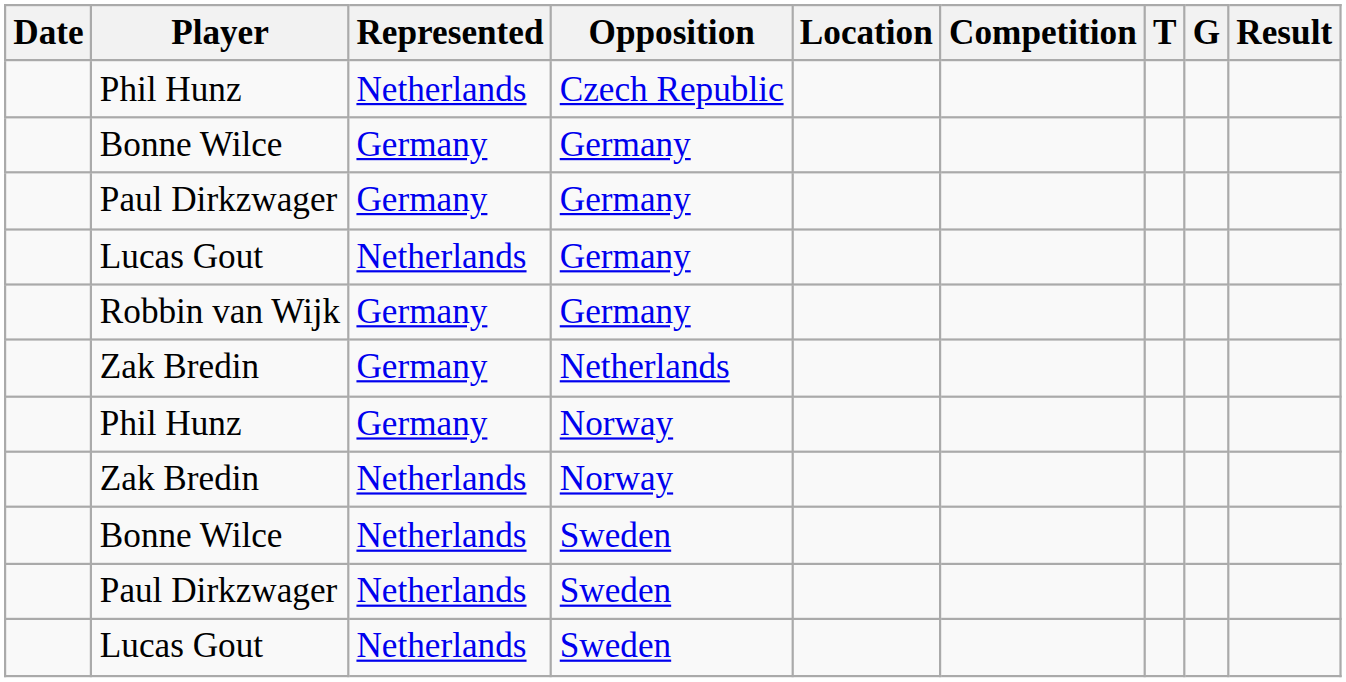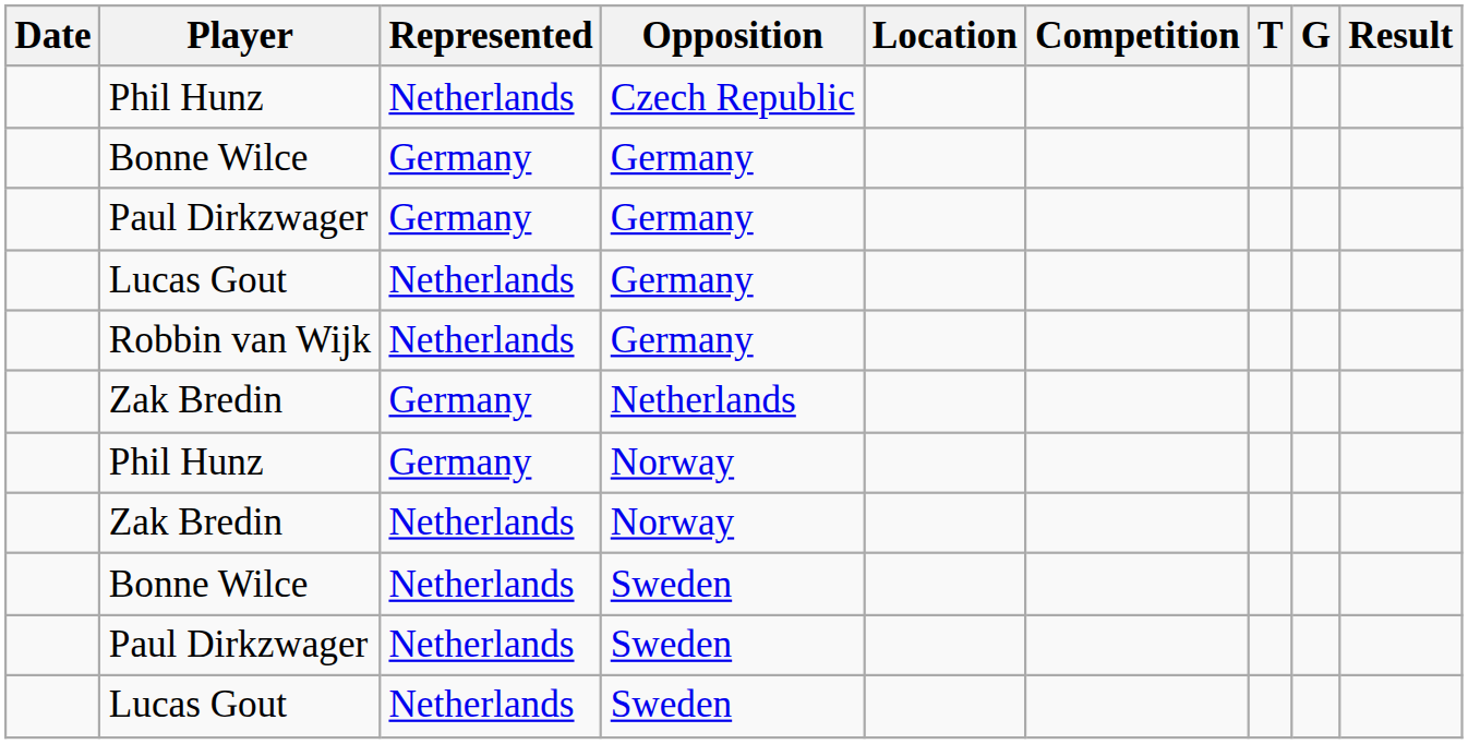 <table class="wikitable">
 <tr>
 <th>Date</th>
 <th>Player</th>
 <th>Represented</th>
 <th>Opposition</th>
 <th>Location</th>
 <th>Competition</th>
 <th>T</th>
 <th>G</th>
 <th>Result</th>
 </tr>
 <tr>
 <td></td>
 <td> Phil Hunz</td>
 <td> <a href='#'>Netherlands</a></td>
 <td> <a href='#'>Czech Republic</a></td>
 <td></td>
 <td></td>
 <td></td>
 <td></td>
 <td></td>
 </tr>
 <tr>
 <td></td>
 <td> Bonne Wilce</td>
 <td> <a href='#'>Germany</a></td>
 <td> <a href='#'>Germany</a></td>
 <td></td>
 <td></td>
 <td></td>
 <td></td>
 <td></td>
 </tr>
 <tr>
 <td></td>
 <td> Paul Dirkzwager</td>
 <td> <a href='#'>Germany</a></td>
 <td> <a href='#'>Germany</a></td>
 <td></td>
 <td></td>
 <td></td>
 <td></td>
 <td></td>
 </tr>
 <tr>
 <td></td>
 <td> Lucas Gout</td>
 <td> <a href='#'>Netherlands</a></td>
 <td> <a href='#'>Germany</a></td>
 <td></td>
 <td></td>
 <td></td>
 <td></td>
 <td></td>
 </tr>
 <tr>
 <td></td>
 <td> Robbin van Wijk</td>
-<td>  <a href='#'>Germany</a></td>
+<td> <a href='#'>Netherlands</a></td>
 <td> <a href='#'>Germany</a></td>
 <td></td>
 <td></td>
 <td></td>
 <td></td>
 <td></td>
 </tr>
 <tr>
 <td></td>
 <td> Zak Bredin</td>
 <td>  <a href='#'>Germany</a></td>
 <td><a href='#'>Netherlands</a></td>
 <td></td>
 <td></td>
 <td></td>
 <td></td>
 <td></td>
 </tr>
 <tr>
 <td></td>
 <td> Phil Hunz</td>
 <td> <a href='#'>Germany</a></td>
 <td> <a href='#'>Norway</a></td>
 <td></td>
 <td></td>
 <td></td>
 <td></td>
 <td></td>
 </tr>
 <tr>
 <td></td>
 <td> Zak Bredin</td>
 <td> <a href='#'>Netherlands</a></td>
 <td> <a href='#'>Norway</a></td>
 <td></td>
 <td></td>
 <td></td>
 <td></td>
 <td></td>
 </tr>
 <tr>
 <td></td>
 <td> Bonne Wilce</td>
 <td> <a href='#'>Netherlands</a></td>
 <td> <a href='#'>Sweden</a></td>
 <td></td>
 <td></td>
 <td></td>
 <td></td>
 <td></td>
 </tr>
 <tr>
 <td></td>
 <td> Paul Dirkzwager</td>
 <td> <a href='#'>Netherlands</a></td>
 <td> <a href='#'>Sweden</a></td>
 <td></td>
 <td></td>
 <td></td>
 <td></td>
 <td></td>
 </tr>
 <tr>
 <td></td>
 <td> Lucas Gout</td>
 <td> <a href='#'>Netherlands</a></td>
 <td> <a href='#'>Sweden</a></td>
 <td></td>
 <td></td>
 <td></td>
 <td></td>
 <td></td>
 </tr>
 </table>
